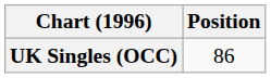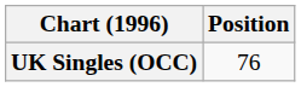 <table class="wikitable plainrowheaders" style="text-align:center">
 <tr>
 <th scope="col">Chart (1996)</th>
 <th scope="col">Position</th>
 </tr>
 <tr>
 <th scope="row">UK Singles (OCC)</th>
-<td>86</td>
+<td>76</td>
 </tr>
 </table>
